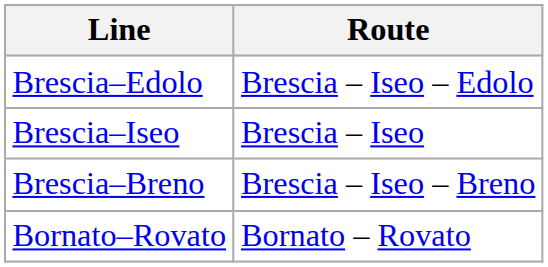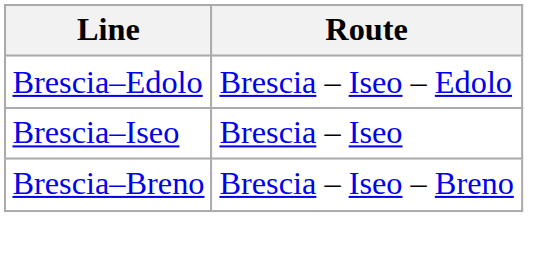 <table class="wikitable">
 <tr bgcolor=#D8D8DF>
 <th>Line</th>
 <th>Route</th>
 </tr>
 <tr bgcolor="#FFFFFF">
 <td><a href='#'>Brescia–Edolo</a></td>
 <td><a href='#'>Brescia</a> – <a href='#'>Iseo</a> – <a href='#'>Edolo</a></td>
 </tr>
 <tr bgcolor="#FFFFFF">
 <td><a href='#'>Brescia–Iseo</a></td>
 <td><a href='#'>Brescia</a> – <a href='#'>Iseo</a></td>
 </tr>
 <tr bgcolor="#FFFFFF">
 <td><a href='#'>Brescia–Breno</a></td>
 <td><a href='#'>Brescia</a> – <a href='#'>Iseo</a> – <a href='#'>Breno</a></td>
 </tr>
-<tr bgcolor="#FFFFFF">
-<td><a href='#'>Bornato–Rovato</a></td>
-<td><a href='#'>Bornato</a> – <a href='#'>Rovato</a></td>
-</tr>
 </table>
